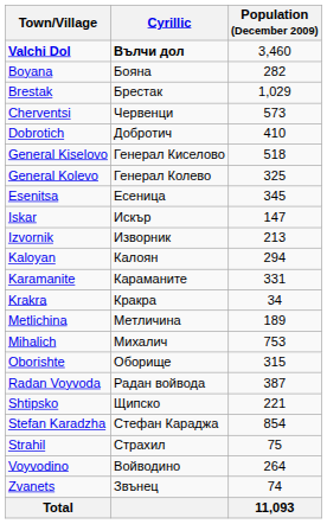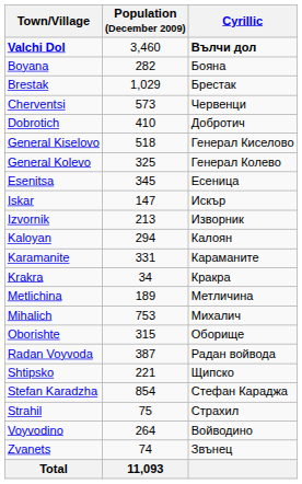 <table class="wikitable sortable">
 <tr>
 <th>Town/Village</th>
+<th>Population<br><small>(December 2009)</small></th>
 <th><a href='#'>Cyrillic</a></th>
-<th>Population<br><small>(December 2009)</small></th>
 </tr>
 <tr>
 <td><strong><a href='#'>Valchi Dol</a></strong></td>
+<td align="center">3,460</td>
 <td><strong>Вълчи дол</strong></td>
-<td align="center">3,460</td>
 </tr>
 <tr>
 <td><a href='#'>Boyana</a></td>
+<td align="center">282</td>
 <td>Бояна</td>
-<td align="center">282</td>
 </tr>
 <tr>
 <td><a href='#'>Brestak</a></td>
+<td align="center">1,029</td>
 <td>Брестак</td>
-<td align="center">1,029</td>
 </tr>
 <tr>
 <td><a href='#'>Cherventsi</a></td>
+<td align="center">573</td>
 <td>Червенци</td>
-<td align="center">573</td>
 </tr>
 <tr>
 <td><a href='#'>Dobrotich</a></td>
+<td align="center">410</td>
 <td>Добротич</td>
-<td align="center">410</td>
 </tr>
 <tr>
 <td><a href='#'>General Kiselovo</a></td>
+<td align="center">518</td>
 <td>Генерал Киселово</td>
-<td align="center">518</td>
 </tr>
 <tr>
 <td><a href='#'>General Kolevo</a></td>
+<td align="center">325</td>
 <td>Генерал Колево</td>
-<td align="center">325</td>
 </tr>
 <tr>
 <td><a href='#'>Esenitsa</a></td>
+<td align="center">345</td>
 <td>Есеница</td>
-<td align="center">345</td>
 </tr>
 <tr>
 <td><a href='#'>Iskar</a></td>
+<td align="center">147</td>
 <td>Искър</td>
-<td align="center">147</td>
 </tr>
 <tr>
 <td><a href='#'>Izvornik</a></td>
+<td align="center">213</td>
 <td>Изворник</td>
-<td align="center">213</td>
 </tr>
 <tr>
 <td><a href='#'>Kaloyan</a></td>
+<td align="center">294</td>
 <td>Калоян</td>
-<td align="center">294</td>
 </tr>
 <tr>
 <td><a href='#'>Karamanite</a></td>
+<td align="center">331</td>
 <td>Караманите</td>
-<td align="center">331</td>
 </tr>
 <tr>
 <td><a href='#'>Krakra</a></td>
+<td align="center">34</td>
 <td>Кракра</td>
-<td align="center">34</td>
 </tr>
 <tr>
 <td><a href='#'>Metlichina</a></td>
+<td align="center">189</td>
 <td>Метличина</td>
-<td align="center">189</td>
 </tr>
 <tr>
 <td><a href='#'>Mihalich</a></td>
+<td align="center">753</td>
 <td>Михалич</td>
-<td align="center">753</td>
 </tr>
 <tr>
 <td><a href='#'>Oborishte</a></td>
+<td align="center">315</td>
 <td>Оборище</td>
-<td align="center">315</td>
 </tr>
 <tr>
 <td><a href='#'>Radan Voyvoda</a></td>
+<td align="center">387</td>
 <td>Радан войвода</td>
-<td align="center">387</td>
 </tr>
 <tr>
 <td><a href='#'>Shtipsko</a></td>
+<td align="center">221</td>
 <td>Щипско</td>
-<td align="center">221</td>
 </tr>
 <tr>
 <td><a href='#'>Stefan Karadzha</a></td>
+<td align="center">854</td>
 <td>Стефан Караджа</td>
-<td align="center">854</td>
 </tr>
 <tr>
 <td><a href='#'>Strahil</a></td>
+<td align="center">75</td>
 <td>Страхил</td>
-<td align="center">75</td>
 </tr>
 <tr>
 <td><a href='#'>Voyvodino</a></td>
+<td align="center">264</td>
 <td>Войводино</td>
-<td align="center">264</td>
 </tr>
 <tr>
 <td><a href='#'>Zvanets</a></td>
+<td align="center">74</td>
 <td>Звънец</td>
-<td align="center">74</td>
 </tr>
 <tr>
 <th>Total</th>
+<th align="center">11,093</th>
 <th></th>
-<th align="center">11,093</th>
 </tr>
 </table>
